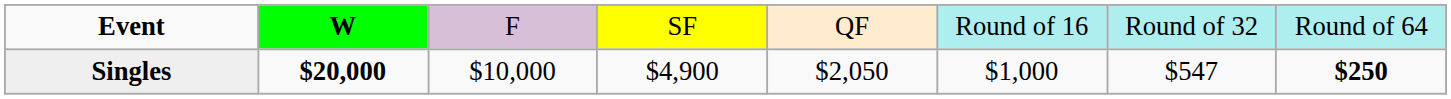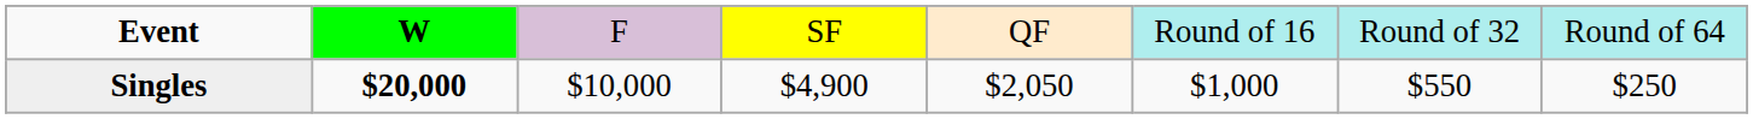 <table class=wikitable style=font-size:90%;text-align:center>
 <tr>
 <td style="width:130px"><strong>Event</strong></td>
 <td style="width:85px; background:lime"><strong>W</strong></td>
 <td style="width:85px; background:thistle">F</td>
 <td style="width:85px; background:#ffff00">SF</td>
 <td style="width:85px; background:#ffebcd">QF</td>
 <td style="width:85px; background:#afeeee">Round of 16</td>
 <td style="width:85px; background:#afeeee">Round of 32</td>
 <td style="width:85px; background:#afeeee">Round of 64</td>
 </tr>
 <tr>
 <th style=background:#efefef>Singles </th>
 <td><strong>$20,000</strong></td>
 <td>$10,000</td>
 <td>$4,900</td>
 <td>$2,050</td>
 <td>$1,000</td>
-<td>$547</td>
-<td><strong>$250</strong></td>
+<td>$550</td>
+<td>$250</td>
 </tr>
 </table>
